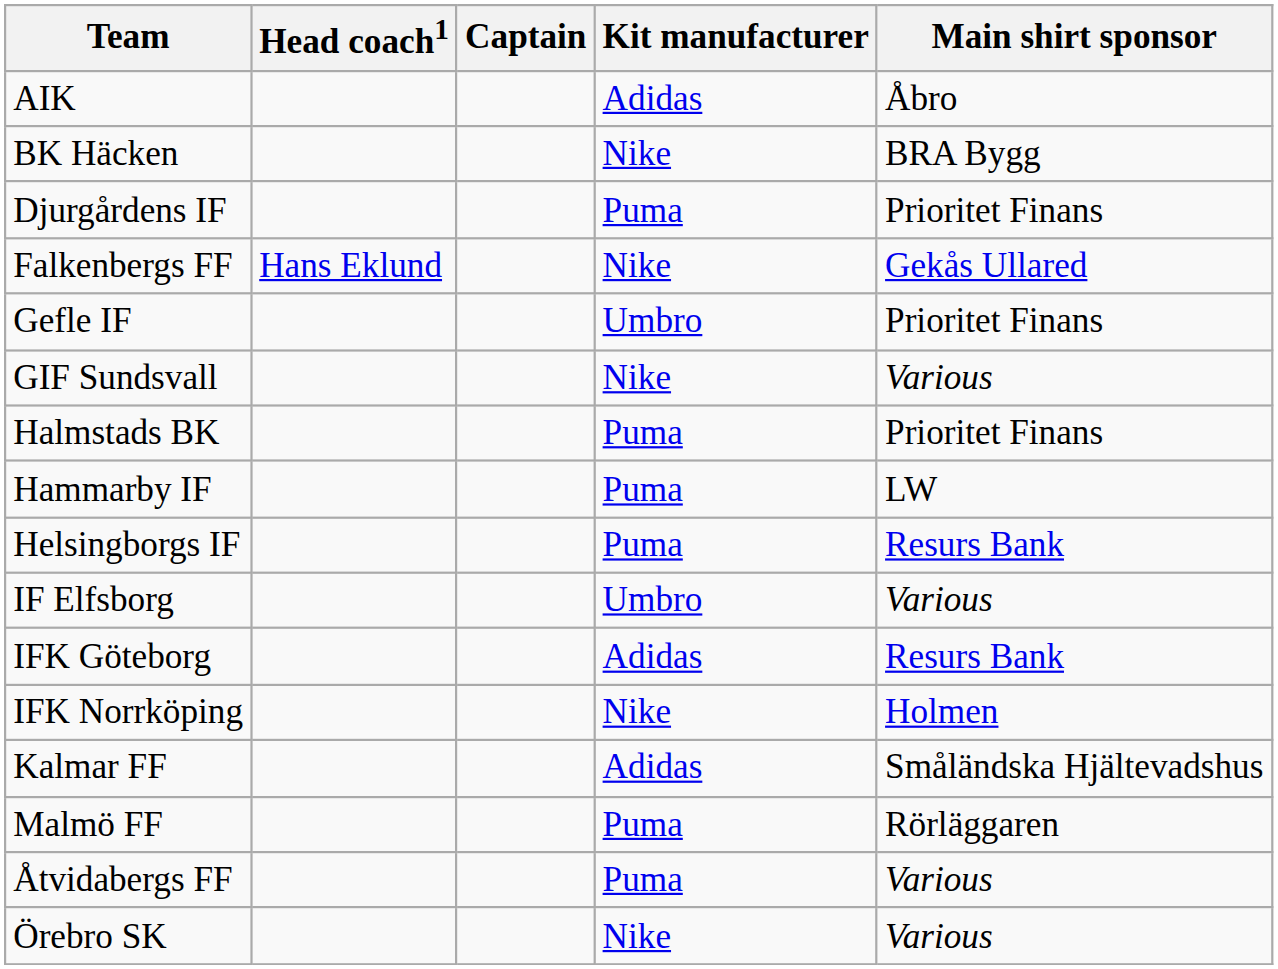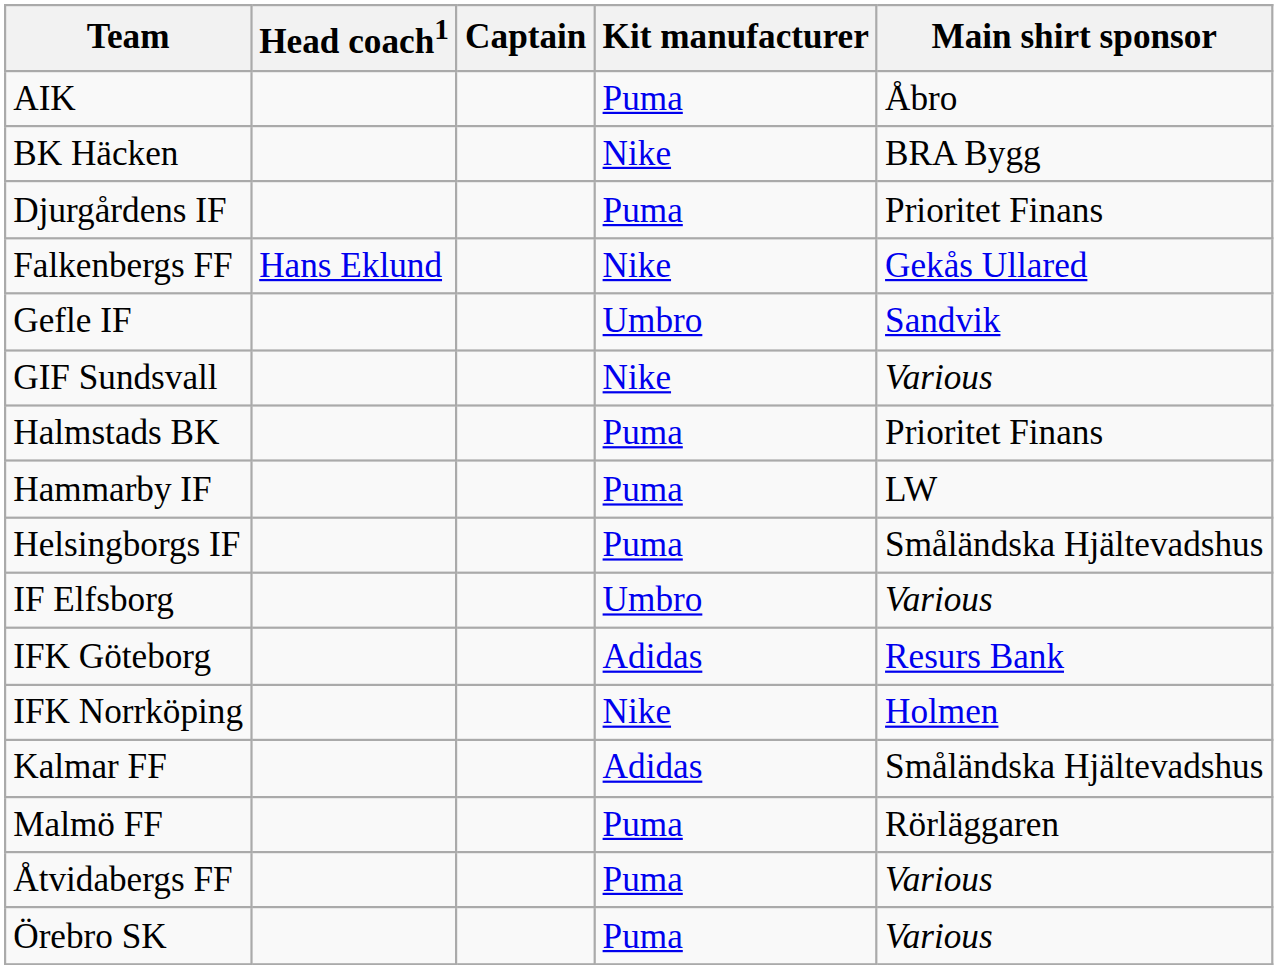 <table class="wikitable sortable" style="text-align: left;">
 <tr>
 <th>Team</th>
 <th>Head coach<sup>1</sup></th>
 <th>Captain</th>
 <th>Kit manufacturer</th>
 <th>Main shirt sponsor</th>
 </tr>
 <tr>
 <td>AIK</td>
 <td> </td>
 <td> </td>
-<td><a href='#'>Adidas</a></td>
+<td><a href='#'>Puma</a></td>
 <td>Åbro</td>
 </tr>
 <tr>
 <td>BK Häcken</td>
 <td> </td>
 <td> </td>
 <td><a href='#'>Nike</a></td>
 <td>BRA Bygg</td>
 </tr>
 <tr>
 <td>Djurgårdens IF</td>
 <td> </td>
 <td> </td>
 <td><a href='#'>Puma</a></td>
 <td>Prioritet Finans</td>
 </tr>
 <tr>
 <td>Falkenbergs FF</td>
 <td> <a href='#'>Hans Eklund</a></td>
 <td> </td>
 <td><a href='#'>Nike</a></td>
 <td><a href='#'>Gekås Ullared</a></td>
 </tr>
 <tr>
 <td>Gefle IF</td>
 <td> </td>
 <td> </td>
 <td><a href='#'>Umbro</a></td>
-<td>Prioritet Finans</td>
+<td><a href='#'>Sandvik</a></td>
 </tr>
 <tr>
 <td>GIF Sundsvall</td>
 <td> <br> </td>
 <td> </td>
 <td><a href='#'>Nike</a></td>
 <td><em>Various</em></td>
 </tr>
 <tr>
 <td>Halmstads BK</td>
 <td> </td>
 <td> </td>
 <td><a href='#'>Puma</a></td>
 <td>Prioritet Finans</td>
 </tr>
 <tr>
 <td>Hammarby IF</td>
 <td> </td>
 <td> </td>
 <td><a href='#'>Puma</a></td>
 <td>LW</td>
 </tr>
 <tr>
 <td>Helsingborgs IF</td>
 <td> </td>
 <td> </td>
 <td><a href='#'>Puma</a></td>
-<td><a href='#'>Resurs Bank</a></td>
+<td>Småländska Hjältevadshus</td>
 </tr>
 <tr>
 <td>IF Elfsborg</td>
 <td> </td>
 <td> </td>
 <td><a href='#'>Umbro</a></td>
 <td><em>Various</em></td>
 </tr>
 <tr>
 <td>IFK Göteborg</td>
 <td> </td>
 <td> </td>
 <td><a href='#'>Adidas</a></td>
 <td><a href='#'>Resurs Bank</a></td>
 </tr>
 <tr>
 <td>IFK Norrköping</td>
 <td> </td>
 <td> </td>
 <td><a href='#'>Nike</a></td>
 <td><a href='#'>Holmen</a></td>
 </tr>
 <tr>
 <td>Kalmar FF</td>
 <td> </td>
 <td> </td>
 <td><a href='#'>Adidas</a></td>
 <td>Småländska Hjältevadshus</td>
 </tr>
 <tr>
 <td>Malmö FF</td>
 <td> </td>
 <td> </td>
 <td><a href='#'>Puma</a></td>
 <td>Rörläggaren</td>
 </tr>
 <tr>
 <td>Åtvidabergs FF</td>
 <td> </td>
 <td> </td>
 <td><a href='#'>Puma</a></td>
 <td><em>Various</em></td>
 </tr>
 <tr>
 <td>Örebro SK</td>
 <td> </td>
 <td> </td>
-<td><a href='#'>Nike</a></td>
+<td><a href='#'>Puma</a></td>
 <td><em>Various</em></td>
 </tr>
 </table>
